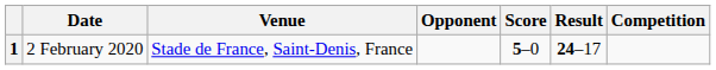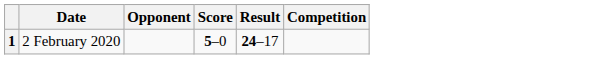 <table class="wikitable plainrowheaders" style="font-size:90%;">
 <tr>
 <th scope=col></th>
 <th scope=col data-sort-type=date>Date</th>
-<th scope=col>Venue</th>
 <th scope=col>Opponent</th>
 <th scope=col>Score</th>
 <th scope=col>Result</th>
 <th scope=col>Competition</th>
 </tr>
 <tr>
 <th scope=row>1</th>
 <td>2 February 2020</td>
-<td><a href='#'>Stade de France</a>, <a href='#'>Saint-Denis</a>, France</td>
 <td></td>
 <td align=center><strong>5</strong>–0</td>
 <td align=center><strong>24</strong>–17</td>
 <td></td>
 </tr>
 </table>
